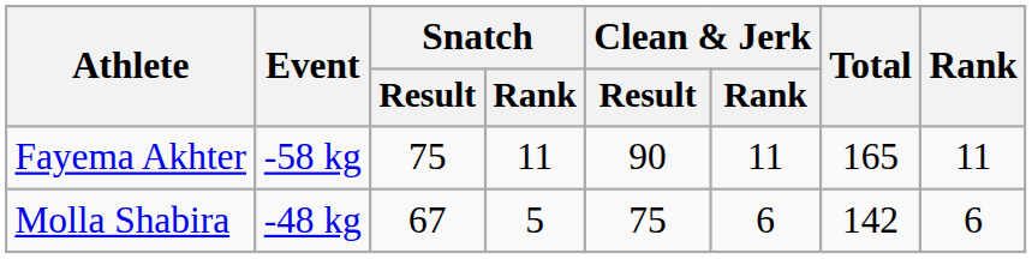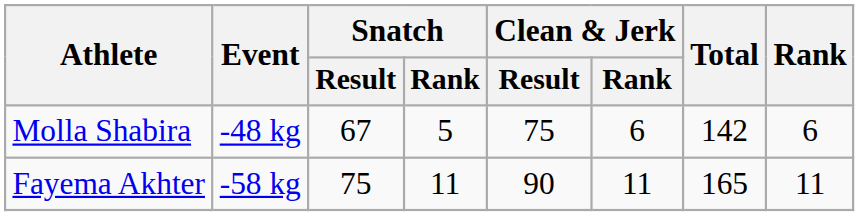 <table class="wikitable" style="font-size:90%">
 <tr>
 <th rowspan="2">Athlete</th>
 <th rowspan="2">Event</th>
 <th colspan="2">Snatch</th>
 <th colspan="2">Clean & Jerk</th>
 <th rowspan="2">Total</th>
 <th rowspan="2">Rank</th>
 </tr>
 <tr style="font-size:95%">
 <th>Result</th>
 <th>Rank</th>
 <th>Result</th>
 <th>Rank</th>
 </tr>
 <tr align=center>
+<td align=left><a href='#'>Molla Shabira</a></td>
+<td align=left><a href='#'>-48 kg</a></td>
+<td>67</td>
+<td>5</td>
+<td>75</td>
+<td>6</td>
+<td>142</td>
+<td>6</td>
+</tr>
+<tr align=center>
 <td align=left><a href='#'>Fayema Akhter</a></td>
 <td align=left><a href='#'>-58 kg</a></td>
 <td>75</td>
 <td>11</td>
 <td>90</td>
 <td>11</td>
 <td>165</td>
 <td>11</td>
 </tr>
-<tr align=center>
-<td align=left><a href='#'>Molla Shabira</a></td>
-<td align=left><a href='#'>-48 kg</a></td>
-<td>67</td>
-<td>5</td>
-<td>75</td>
-<td>6</td>
-<td>142</td>
-<td>6</td>
-</tr>
 </table>
